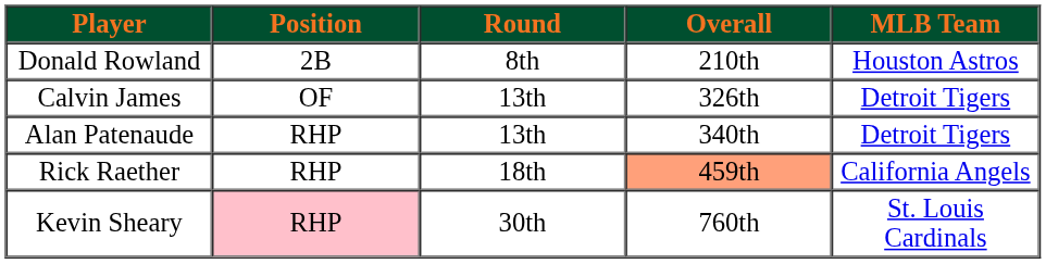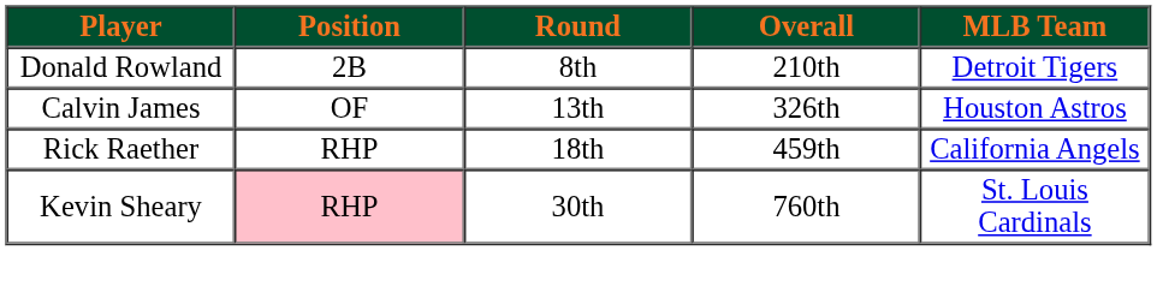 <table cellpadding="1" border="1" cellspacing="0" style="width:70%;">
 <tr>
 <th style="background:#004F2F; width:20%;color:#F47320;">Player</th>
 <th style="background:#004F2F; width:20%;color:#F47320;">Position</th>
 <th style="background:#004F2F; width:20%;color:#F47320;">Round</th>
 <th style="background:#004F2F; width:20%;color:#F47320;">Overall</th>
 <th style="background:#004F2F; width:20%;color:#F47320;">MLB Team</th>
 </tr>
 <tr style="text-align:center;">
 <td>Donald Rowland</td>
 <td>2B</td>
 <td>8th</td>
 <td>210th</td>
-<td><a href='#'>Houston Astros</a></td>
+<td><a href='#'>Detroit Tigers</a></td>
 </tr>
 <tr style="text-align:center;">
 <td>Calvin James</td>
 <td>OF</td>
 <td>13th</td>
 <td>326th</td>
-<td><a href='#'>Detroit Tigers</a></td>
-</tr>
-<tr style="text-align:center;">
-<td>Alan Patenaude</td>
-<td>RHP</td>
-<td>13th</td>
-<td>340th</td>
-<td><a href='#'>Detroit Tigers</a></td>
+<td><a href='#'>Houston Astros</a></td>
 </tr>
 <tr style="text-align:center;">
 <td>Rick Raether</td>
 <td>RHP</td>
 <td>18th</td>
-<td style="background: lightsalmon;">459th</td>
+<td>459th</td>
 <td><a href='#'>California Angels</a></td>
 </tr>
 <tr style="text-align:center;">
 <td>Kevin Sheary</td>
 <td style="background: pink;">RHP</td>
 <td>30th</td>
 <td>760th</td>
 <td><a href='#'>St. Louis Cardinals</a></td>
 </tr>
 </table>
